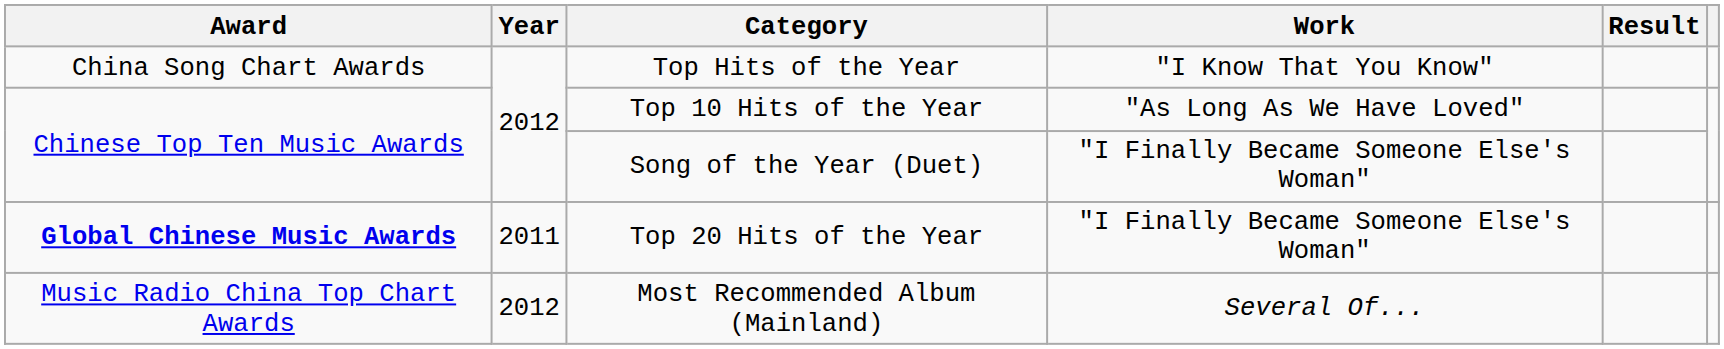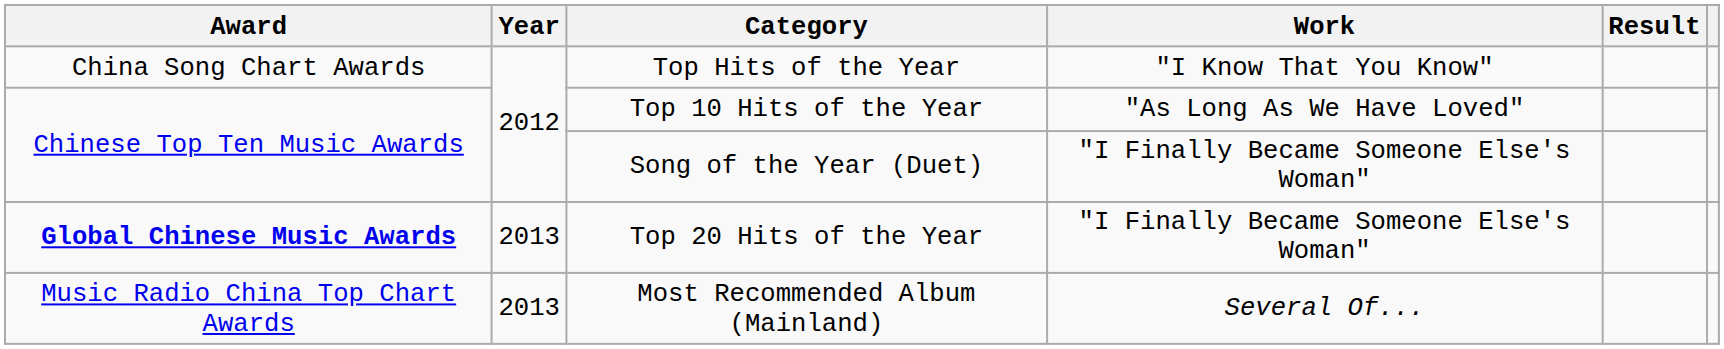 <table class="wikitable sortable plainrowheaders" style="text-align:center;">
 <tr>
 <th scope="col">Award</th>
 <th scope="col">Year</th>
 <th scope="col">Category</th>
 <th scope="col">Work</th>
 <th scope="col">Result</th>
 <th class="unsortable"></th>
 </tr>
 <tr>
 <td>China Song Chart Awards</td>
 <td rowspan="3">2012</td>
 <td>Top Hits of the Year</td>
 <td>"I Know That You Know"</td>
 <td></td>
 <td></td>
 </tr>
 <tr>
 <td rowspan="2"><a href='#'>Chinese Top Ten Music Awards</a></td>
 <td>Top 10 Hits of the Year</td>
 <td>"As Long As We Have Loved"</td>
 <td></td>
 <td rowspan="2"></td>
 </tr>
 <tr>
 <td>Song of the Year (Duet)</td>
 <td>"I Finally Became Someone Else's Woman"</td>
 <td></td>
 </tr>
 <tr>
 <td><strong><a href='#'>Global Chinese Music Awards</a></strong></td>
-<td>2011</td>
+<td>2013</td>
 <td>Top 20 Hits of the Year</td>
 <td>"I Finally Became Someone Else's Woman"</td>
 <td></td>
 <td></td>
 </tr>
 <tr>
 <td><a href='#'>Music Radio China Top Chart Awards</a></td>
-<td>2012</td>
+<td>2013</td>
 <td>Most Recommended Album (Mainland)</td>
 <td><em>Several Of...</em></td>
 <td></td>
 <td></td>
 </tr>
 </table>
